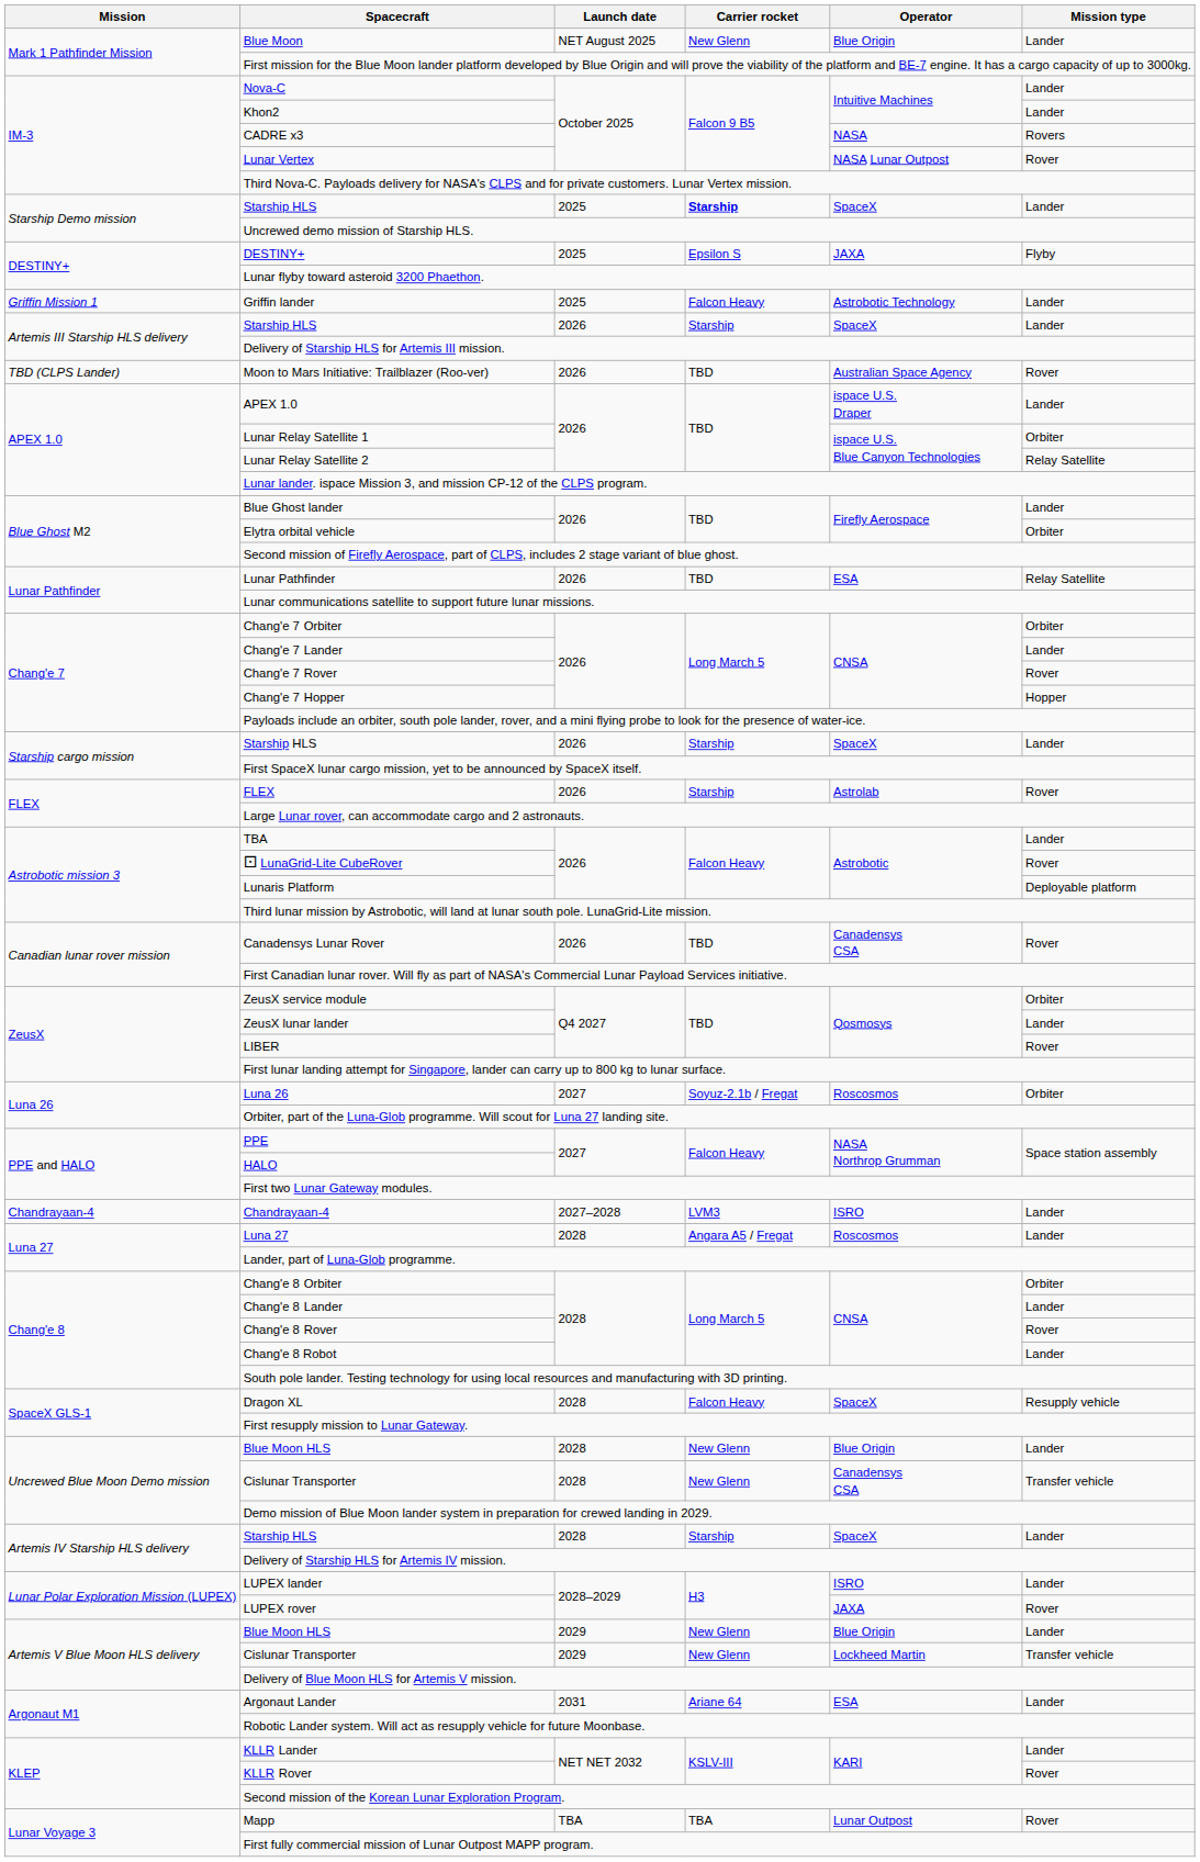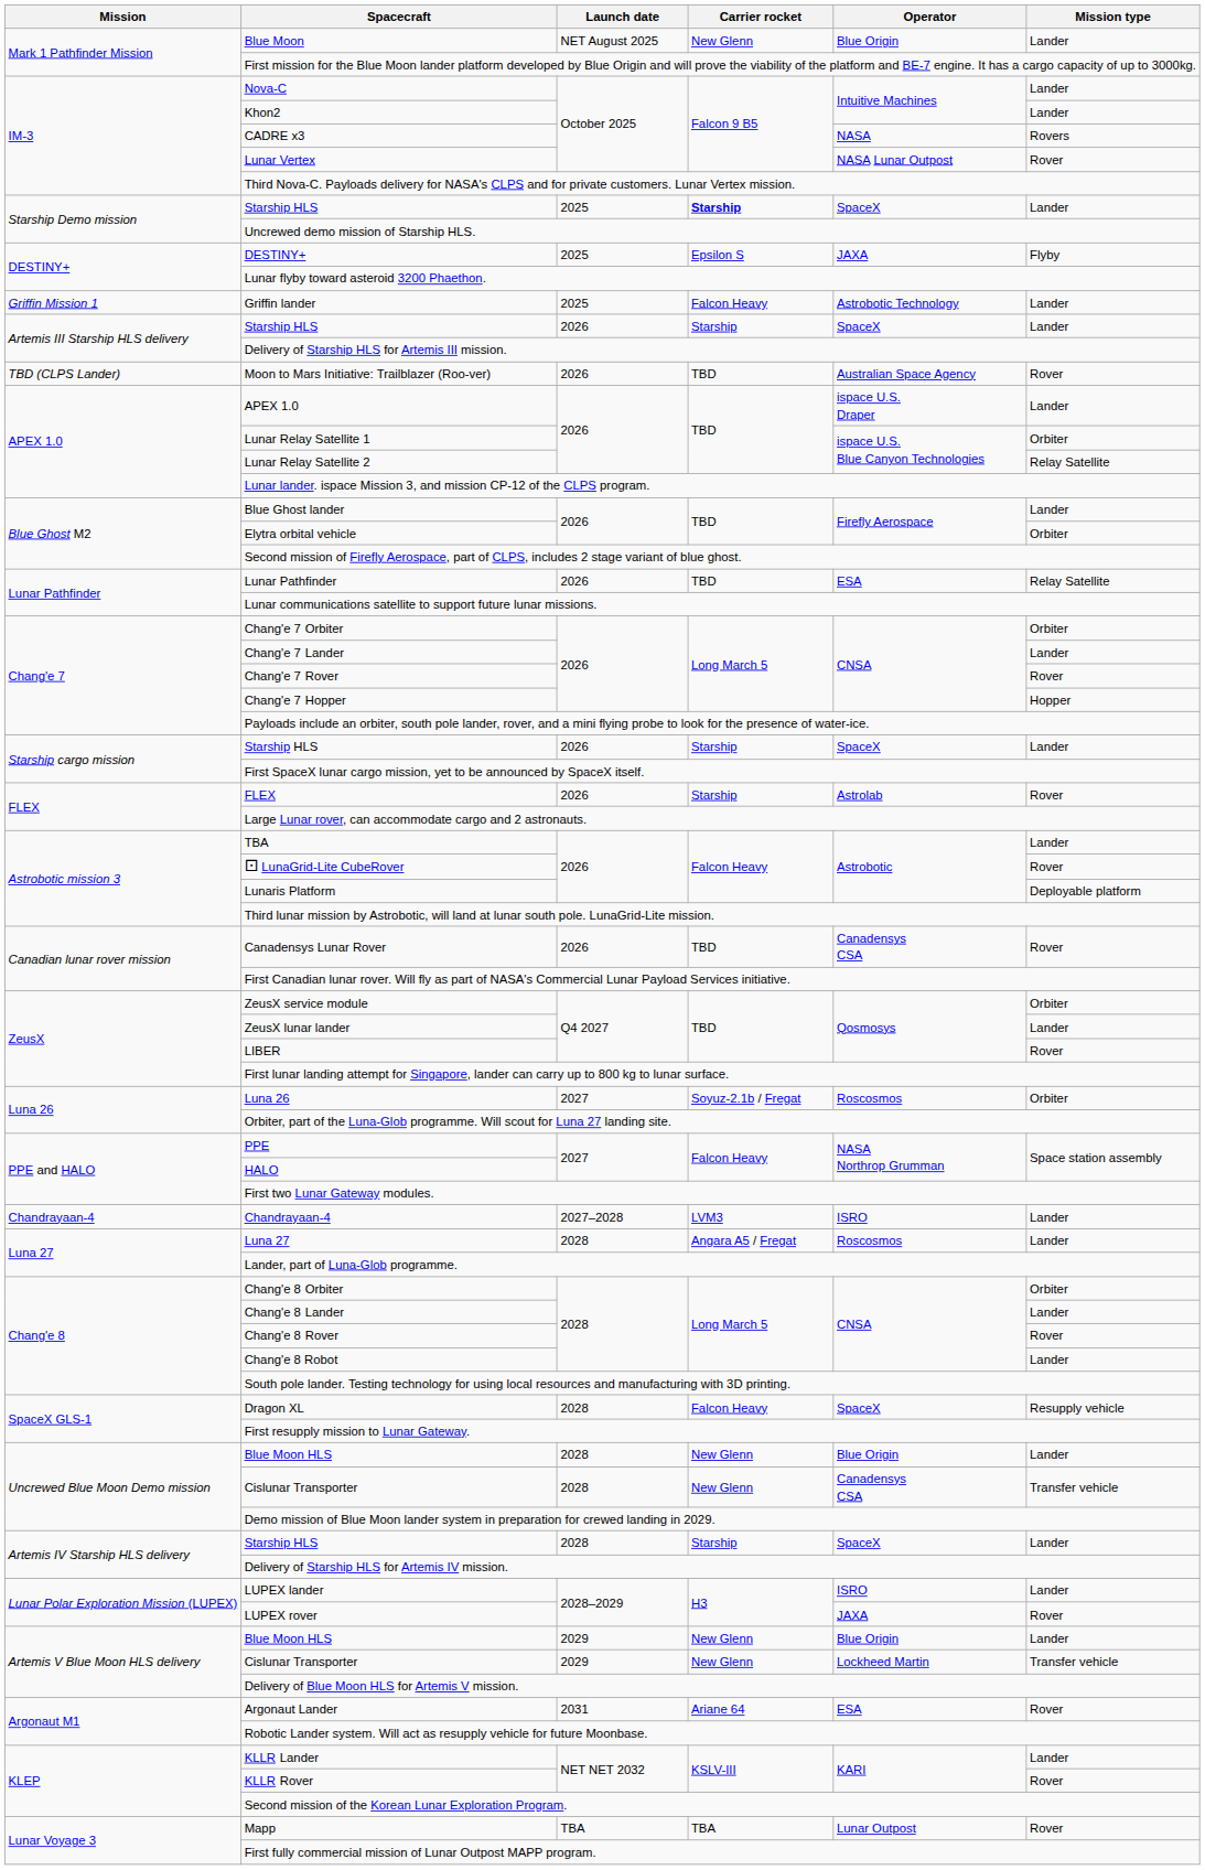 <table class="wikitable sticky-header">
 <tr>
 <th><small>Mission</small></th>
 <th><small>Spacecraft</small></th>
 <th><small>Launch date</small></th>
 <th><small>Carrier rocket</small></th>
 <th><small>Operator</small></th>
 <th><small>Mission type</small></th>
 </tr>
 <tr>
 <td rowspan="2"><a href='#'><small>Mark 1 Pathfinder Mission</small></a></td>
 <td><a href='#'><small>Blue Moon</small></a></td>
 <td><small>NET August 2025</small></td>
 <td><a href='#'><small>New Glenn</small></a></td>
 <td><small> <a href='#'>Blue Origin</a></small></td>
 <td><small>Lander</small></td>
 </tr>
 <tr>
 <td colspan="5"><small>First mission for the Blue Moon lander platform developed by Blue Origin and will prove the viability of the platform and <a href='#'>BE-7</a> engine. It has a cargo capacity of up to 3000kg.</small></td>
 </tr>
 <tr>
 <td rowspan="5"><small><a href='#'>IM-3</a></small></td>
 <td><small><a href='#'>Nova-C</a></small></td>
 <td rowspan="4"><small>October 2025</small></td>
 <td rowspan="4"><a href='#'><small>Falcon 9 B5</small></a></td>
 <td rowspan="2"><small> <a href='#'>Intuitive Machines</a></small></td>
 <td><small>Lander</small></td>
 </tr>
 <tr>
 <td><small>Khon2</small></td>
 <td><small>Lander</small></td>
 </tr>
 <tr>
 <td><small>CADRE x3</small></td>
 <td><small> <a href='#'>NASA</a></small></td>
 <td><small>Rovers</small></td>
 </tr>
 <tr>
 <td><small><a href='#'>Lunar Vertex</a></small></td>
 <td><small> <a href='#'>NASA</a></small><small> <a href='#'>Lunar Outpost</a></small></td>
 <td><small>Rover</small></td>
 </tr>
 <tr>
 <td colspan="5"><small>Third Nova-C. Payloads delivery for NASA's <a href='#'>CLPS</a> and for private customers. Lunar Vertex mission.</small></td>
 </tr>
 <tr>
 <td rowspan="2"><small><em>Starship Demo mission</em></small></td>
 <td><small><a href='#'>Starship HLS</a></small></td>
 <td><small>2025</small></td>
 <td><strong><small><a href='#'>Starship</a></small></strong></td>
 <td><small> <a href='#'>SpaceX</a></small></td>
 <td><small>Lander</small></td>
 </tr>
 <tr>
 <td colspan="5"><small>Uncrewed demo mission of Starship HLS.</small></td>
 </tr>
 <tr>
 <td rowspan="2"><small><a href='#'>DESTINY+</a></small></td>
 <td><small><a href='#'>DESTINY+</a></small></td>
 <td><small>2025</small></td>
 <td><a href='#'><small>Epsilon S</small></a></td>
 <td><small> <a href='#'>JAXA</a></small></td>
 <td><small>Flyby</small></td>
 </tr>
 <tr>
 <td colspan="5"><small>Lunar flyby toward asteroid <a href='#'>3200 Phaethon</a>.</small></td>
 </tr>
 <tr>
 <td><small><em><a href='#'>Griffin Mission 1</a></em></small></td>
 <td><small>Griffin lander</small></td>
 <td><small>2025</small></td>
 <td><a href='#'><small>Falcon Heavy</small></a></td>
 <td><small> <a href='#'>Astrobotic Technology</a></small></td>
 <td><small>Lander</small></td>
 </tr>
 <tr>
 <td rowspan="2"><em><small>Artemis III Starship HLS delivery</small></em></td>
 <td><small><a href='#'>Starship HLS</a></small></td>
 <td><small>2026</small></td>
 <td><small><a href='#'>Starship</a></small></td>
 <td><small> <a href='#'>SpaceX</a></small></td>
 <td><small>Lander</small></td>
 </tr>
 <tr>
 <td colspan="5"><small>Delivery of <a href='#'>Starship HLS</a> for <a href='#'>Artemis III</a> mission.</small></td>
 </tr>
 <tr>
 <td><small><em>TBD (CLPS Lander)</em></small></td>
 <td><small>Moon to Mars Initiative: Trailblazer (Roo-ver)</small></td>
 <td><small>2026</small></td>
 <td><small>TBD</small></td>
 <td><small> <a href='#'>Australian Space Agency</a></small></td>
 <td><small>Rover</small></td>
 </tr>
 <tr>
 <td rowspan="4"><small><a href='#'>APEX 1.0</a></small></td>
 <td><small>APEX 1.0</small></td>
 <td rowspan="3"><small>2026</small></td>
 <td rowspan="3"><small>TBD</small></td>
 <td><small> <a href='#'>ispace U.S.</a></small><br><small> <a href='#'>Draper</a></small></td>
 <td><small>Lander</small></td>
 </tr>
 <tr>
 <td><small>Lunar Relay Satellite 1</small></td>
 <td rowspan="2"><small> <a href='#'>ispace U.S.</a></small><br><small> <a href='#'>Blue Canyon Technologies</a></small></td>
 <td><small>Orbiter</small></td>
 </tr>
 <tr>
 <td><small>Lunar Relay Satellite 2</small></td>
 <td><small>Relay Satellite</small></td>
 </tr>
 <tr>
 <td colspan="5"><small><a href='#'>Lunar lander</a>. ispace Mission 3, and mission CP-12 of the <a href='#'>CLPS</a> program.</small></td>
 </tr>
 <tr>
 <td rowspan="3"><small><a href='#'><em>Blue Ghost</em></a> M2</small></td>
 <td><small>Blue Ghost lander</small></td>
 <td rowspan="2"><small>2026</small></td>
 <td rowspan="2"><small>TBD</small></td>
 <td rowspan="2"><small> <a href='#'>Firefly Aerospace</a></small></td>
 <td><small>Lander</small></td>
 </tr>
 <tr>
 <td><small>Elytra orbital vehicle</small></td>
 <td><small>Orbiter</small></td>
 </tr>
 <tr>
 <td colspan="5"><small>Second mission of <a href='#'>Firefly Aerospace</a>, part of <a href='#'>CLPS</a>, includes 2 stage variant of blue ghost.</small></td>
 </tr>
 <tr>
 <td rowspan="2"><small><a href='#'>Lunar Pathfinder</a></small></td>
 <td><small>Lunar Pathfinder</small></td>
 <td><small>2026</small></td>
 <td><small>TBD</small></td>
 <td><small> <a href='#'>ESA</a></small></td>
 <td><small>Relay Satellite</small></td>
 </tr>
 <tr>
 <td colspan="5"><small>Lunar communications satellite to support future lunar missions.</small></td>
 </tr>
 <tr>
 <td rowspan="5"><a href='#'><small>Chang'e 7</small></a></td>
 <td><small>Chang'e 7</small> <small>Orbiter</small></td>
 <td rowspan="4"><small>2026</small></td>
 <td rowspan="4"><a href='#'><small>Long March 5</small></a></td>
 <td rowspan="4"><small> <a href='#'>CNSA</a></small></td>
 <td><small>Orbiter</small></td>
 </tr>
 <tr>
 <td><small>Chang'e 7</small> <small>Lander</small></td>
 <td><small>Lander</small></td>
 </tr>
 <tr>
 <td><small>Chang'e 7</small> <small>Rover</small></td>
 <td><small>Rover</small></td>
 </tr>
 <tr>
 <td><small>Chang'e 7</small> <small>Hopper</small></td>
 <td><small>Hopper</small></td>
 </tr>
 <tr>
 <td colspan="5"><small>Payloads include an orbiter, south pole lander, rover, and a mini flying probe to look for the presence of water-ice.</small></td>
 </tr>
 <tr>
 <td rowspan="2"><small><em><a href='#'>Starship</a> cargo mission</em></small></td>
 <td><small><a href='#'>Starship</a> HLS</small></td>
 <td><small>2026</small></td>
 <td><a href='#'><small>Starship</small></a></td>
 <td><small> <a href='#'>SpaceX</a></small></td>
 <td><small>Lander</small></td>
 </tr>
 <tr>
 <td colspan="5"><small>First SpaceX lunar cargo mission, yet to be announced by SpaceX itself.</small></td>
 </tr>
 <tr>
 <td rowspan="2"><small><a href='#'>FLEX</a></small></td>
 <td><small><a href='#'>FLEX</a></small></td>
 <td><small>2026</small></td>
 <td><a href='#'><small>Starship</small></a></td>
 <td><small> <a href='#'>Astrolab</a></small></td>
 <td><small>Rover</small></td>
 </tr>
 <tr>
 <td colspan="5"><small>Large <a href='#'>Lunar rover</a>, can accommodate cargo and 2 astronauts.</small></td>
 </tr>
 <tr>
 <td rowspan="4"><small><em><a href='#'>Astrobotic mission 3</a></em></small></td>
 <td><small>TBA</small></td>
 <td rowspan="3"><small>2026</small></td>
 <td rowspan="3"><a href='#'><small>Falcon Heavy</small></a></td>
 <td rowspan="3"><small> <a href='#'>Astrobotic</a></small></td>
 <td><small>Lander</small></td>
 </tr>
 <tr>
 <td><abbr>⚀</abbr> <small><a href='#'>LunaGrid-Lite CubeRover</a></small></td>
 <td><small>Rover</small></td>
 </tr>
 <tr>
 <td><small>Lunaris Platform</small></td>
 <td><small>Deployable platform</small></td>
 </tr>
 <tr>
 <td colspan="5"><small>Third lunar mission by Astrobotic, will land at lunar south pole. LunaGrid-Lite mission.</small></td>
 </tr>
 <tr>
 <td rowspan="2"><em><small>Canadian lunar rover mission</small></em></td>
 <td><small>Canadensys Lunar Rover</small></td>
 <td><small>2026</small></td>
 <td><small>TBD</small></td>
 <td><small> <a href='#'>Canadensys</a></small><br><small> <a href='#'>CSA</a></small></td>
 <td><small>Rover</small></td>
 </tr>
 <tr>
 <td colspan="5"><small>First Canadian lunar rover. Will fly as part of NASA's Commercial Lunar Payload Services initiative.</small></td>
 </tr>
 <tr>
 <td rowspan="4"><small><a href='#'>ZeusX</a></small></td>
 <td><small>ZeusX service module</small></td>
 <td rowspan="3"><small>Q4 2027</small></td>
 <td rowspan="3"><small>TBD</small></td>
 <td rowspan="3"><small> <a href='#'>Qosmosys</a></small></td>
 <td><small>Orbiter</small></td>
 </tr>
 <tr>
 <td><small>ZeusX lunar lander</small></td>
 <td><small>Lander</small></td>
 </tr>
 <tr>
 <td><small>LIBER</small></td>
 <td><small>Rover</small></td>
 </tr>
 <tr>
 <td colspan="5"><small>First lunar landing attempt for <a href='#'>Singapore</a>, lander can carry up to 800 kg to lunar surface.</small></td>
 </tr>
 <tr>
 <td rowspan="2"><a href='#'><small>Luna 26</small></a></td>
 <td><a href='#'><small>Luna 26</small></a></td>
 <td><small>2027</small></td>
 <td><small><a href='#'>Soyuz-2.1b</a> / <a href='#'>Fregat</a></small></td>
 <td><small> <a href='#'>Roscosmos</a></small></td>
 <td><small>Orbiter</small></td>
 </tr>
 <tr>
 <td colspan="5"><small>Orbiter, part of the <a href='#'>Luna-Glob</a> programme. Will scout for <a href='#'>Luna 27</a> landing site.</small></td>
 </tr>
 <tr>
 <td rowspan="3"><small><a href='#'>PPE</a> and <a href='#'>HALO</a></small></td>
 <td><small><a href='#'>PPE</a></small></td>
 <td rowspan="2"><small>2027</small></td>
 <td rowspan="2"><a href='#'><small>Falcon Heavy</small></a></td>
 <td rowspan="2"><small> <a href='#'>NASA</a></small><br><small><a href='#'>Northrop Grumman</a></small></td>
 <td rowspan="2"><small>Space station assembly</small></td>
 </tr>
 <tr>
 <td><small><a href='#'>HALO</a></small></td>
 </tr>
 <tr>
 <td colspan="5"><small>First two <a href='#'>Lunar Gateway</a> modules.</small></td>
 </tr>
 <tr>
 <td><small><a href='#'>Chandrayaan-4</a></small></td>
 <td><a href='#'><small>Chandrayaan-4</small></a></td>
 <td><small>2027–2028</small></td>
 <td><small><a href='#'>LVM3</a></small></td>
 <td><small> <a href='#'>ISRO</a></small></td>
 <td><small>Lander</small></td>
 </tr>
 <tr>
 <td rowspan="2"><a href='#'><small>Luna 27</small></a></td>
 <td><a href='#'><small>Luna 27</small></a></td>
 <td><small>2028</small></td>
 <td><small><a href='#'>Angara A5</a> / <a href='#'>Fregat</a></small></td>
 <td><small> <a href='#'>Roscosmos</a></small></td>
 <td><small>Lander</small></td>
 </tr>
 <tr>
 <td colspan="5"><small>Lander, part of <a href='#'>Luna-Glob</a> programme.</small></td>
 </tr>
 <tr>
 <td rowspan="5"><small><a href='#'>Chang'e 8</a></small></td>
 <td><small>Chang'e 8</small> <small>Orbiter</small></td>
 <td rowspan="4"><small>2028</small></td>
 <td rowspan="4"><a href='#'><small>Long March 5</small></a></td>
 <td rowspan="4"><small> <a href='#'>CNSA</a></small></td>
 <td><small>Orbiter</small></td>
 </tr>
 <tr>
 <td><small>Chang'e 8</small> <small>Lander</small></td>
 <td><small>Lander</small></td>
 </tr>
 <tr>
 <td><small>Chang'e 8</small> <small>Rover</small></td>
 <td><small>Rover</small></td>
 </tr>
 <tr>
 <td><small>Chang'e 8 Robot</small></td>
 <td><small>Lander</small></td>
 </tr>
 <tr>
 <td colspan="5"><small>South pole lander. Testing technology for using local resources and manufacturing with 3D printing.</small></td>
 </tr>
 <tr>
 <td rowspan="2"><small><a href='#'>SpaceX GLS-1</a></small></td>
 <td><small>Dragon XL</small></td>
 <td><small>2028</small></td>
 <td><a href='#'><small>Falcon Heavy</small></a></td>
 <td><small> <a href='#'>SpaceX</a></small></td>
 <td><small>Resupply vehicle</small></td>
 </tr>
 <tr>
 <td colspan="5"><small>First resupply mission to <a href='#'>Lunar Gateway</a>.</small></td>
 </tr>
 <tr>
 <td rowspan="3"><small><em>Uncrewed Blue Moon Demo mission</em></small></td>
 <td><a href='#'><small>Blue Moon HLS</small></a></td>
 <td><small>2028</small></td>
 <td><a href='#'><small>New Glenn</small></a></td>
 <td><small> <a href='#'>Blue Origin</a></small></td>
 <td><small>Lander</small></td>
 </tr>
 <tr>
 <td><small>Cislunar Transporter</small></td>
 <td><small>2028</small></td>
 <td><a href='#'><small>New Glenn</small></a></td>
 <td><small> <a href='#'>Canadensys</a></small><br><small> <a href='#'>CSA</a></small></td>
 <td><small>Transfer vehicle</small></td>
 </tr>
 <tr>
 <td colspan="5"><small>Demo mission of Blue Moon lander system in preparation for crewed landing in 2029.</small></td>
 </tr>
 <tr>
 <td rowspan="2"><em><small>Artemis IV Starship HLS delivery</small></em></td>
 <td><small><a href='#'>Starship HLS</a></small></td>
 <td><small>2028</small></td>
 <td><small><a href='#'>Starship</a></small></td>
 <td><small> <a href='#'>SpaceX</a></small></td>
 <td><small>Lander</small></td>
 </tr>
 <tr>
 <td colspan="5"><small>Delivery of <a href='#'>Starship HLS</a> for <a href='#'>Artemis IV</a> mission.</small></td>
 </tr>
 <tr>
 <td rowspan="2"><a href='#'><small><em>Lunar Polar Exploration Mission</em> (LUPEX)</small></a></td>
 <td><small>LUPEX lander</small></td>
 <td rowspan="2"><small>2028–2029</small></td>
 <td rowspan="2"><a href='#'><small>H3</small></a></td>
 <td><small> <a href='#'>ISRO</a></small></td>
 <td><small>Lander</small></td>
 </tr>
 <tr>
 <td><small>LUPEX rover</small></td>
 <td><small> <a href='#'>JAXA</a></small></td>
 <td><small>Rover</small></td>
 </tr>
 <tr>
 <td rowspan="3"><em><small>Artemis V Blue Moon HLS delivery</small></em></td>
 <td><a href='#'><small>Blue Moon HLS</small></a></td>
 <td><small>2029</small></td>
 <td><a href='#'><small>New Glenn</small></a></td>
 <td><small> <a href='#'>Blue Origin</a></small></td>
 <td><small>Lander</small></td>
 </tr>
 <tr>
 <td><small>Cislunar Transporter</small></td>
 <td><small>2029</small></td>
 <td><a href='#'><small>New Glenn</small></a></td>
 <td><small> <a href='#'>Lockheed Martin</a></small></td>
 <td><small>Transfer vehicle</small></td>
 </tr>
 <tr>
 <td colspan="5"><small>Delivery of <a href='#'>Blue Moon HLS</a> for <a href='#'>Artemis V</a> mission.</small></td>
 </tr>
 <tr>
 <td rowspan="2"><small><a href='#'>Argonaut M1</a></small></td>
 <td><small>Argonaut Lander</small></td>
 <td><small>2031</small></td>
 <td><a href='#'><small>Ariane 64</small></a></td>
 <td><small> <a href='#'>ESA</a></small></td>
-<td><small>Lander</small></td>
+<td><small>Rover</small></td>
 </tr>
 <tr>
 <td colspan="5"><small>Robotic Lander system. Will act as resupply vehicle for future Moonbase.</small></td>
 </tr>
 <tr>
 <td rowspan="3"><a href='#'><small>KLEP</small></a></td>
 <td><a href='#'><small>KLLR</small></a> <small>Lander</small></td>
 <td rowspan="2"><small>NET NET 2032</small></td>
 <td rowspan="2"><a href='#'><small>KSLV-III</small></a></td>
 <td rowspan="2"><small> <a href='#'>KARI</a></small></td>
 <td><small>Lander</small></td>
 </tr>
 <tr>
 <td><a href='#'><small>KLLR</small></a> <small>Rover</small></td>
 <td><small>Rover</small></td>
 </tr>
 <tr>
 <td colspan="5"><small>Second mission of the <a href='#'>Korean Lunar Exploration Program</a>.</small><small></small></td>
 </tr>
 <tr>
 <td rowspan="2"><small><a href='#'>Lunar Voyage 3</a></small></td>
 <td><small>Mapp</small></td>
 <td><small>TBA</small></td>
 <td><small>TBA</small></td>
 <td><small> <a href='#'>Lunar Outpost</a></small></td>
 <td><small>Rover</small></td>
 </tr>
 <tr>
 <td colspan="5"><small>First fully commercial mission of Lunar Outpost MAPP program.</small></td>
 </tr>
 </table>
